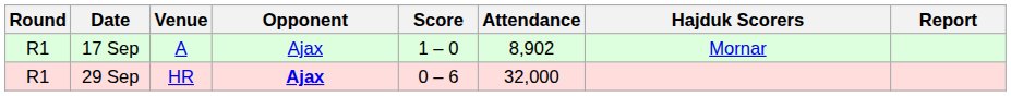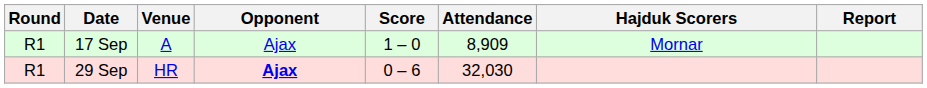 <table class="wikitable sortable" style="text-align: center; font-size:95%;">
 <tr>
 <th width="30">Round</th>
 <th width="60">Date</th>
 <th width="20">Venue</th>
 <th width="150">Opponent</th>
 <th width="60">Score</th>
 <th width="40">Attendance</th>
 <th width="250">Hajduk Scorers</th>
 <th width="90" class="unsortable">Report</th>
 </tr>
 <tr bgcolor="#ddffdd">
 <td>R1</td>
 <td>17 Sep</td>
 <td><a href='#'>A</a> </td>
 <td><a href='#'>Ajax</a> </td>
 <td>1 – 0</td>
-<td>8,902</td>
+<td>8,909</td>
 <td><a href='#'>Mornar</a></td>
 <td></td>
 </tr>
 <tr bgcolor="#ffdddd">
 <td>R1</td>
 <td>29 Sep</td>
 <td><a href='#'>HR</a> </td>
 <td><strong><a href='#'>Ajax</a> </strong></td>
 <td>0 – 6</td>
-<td>32,000</td>
+<td>32,030</td>
 <td></td>
 <td></td>
 </tr>
 </table>
